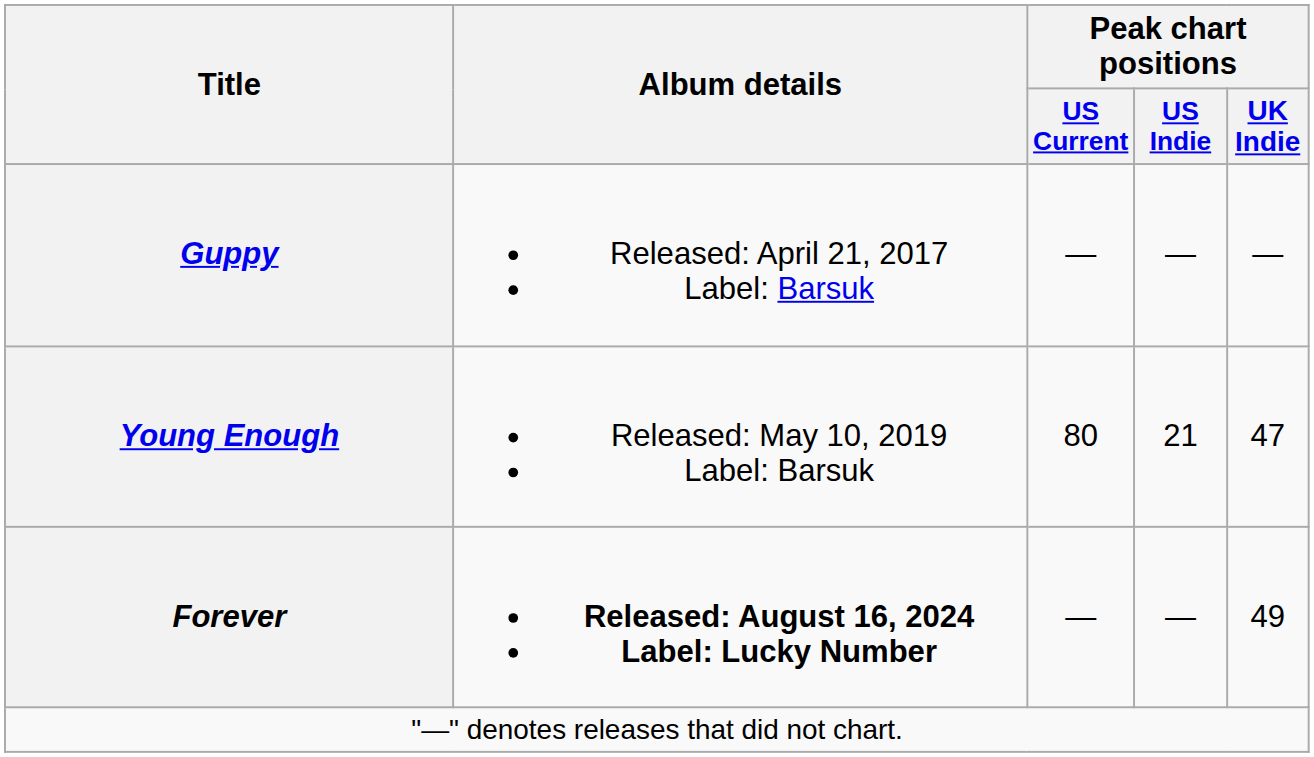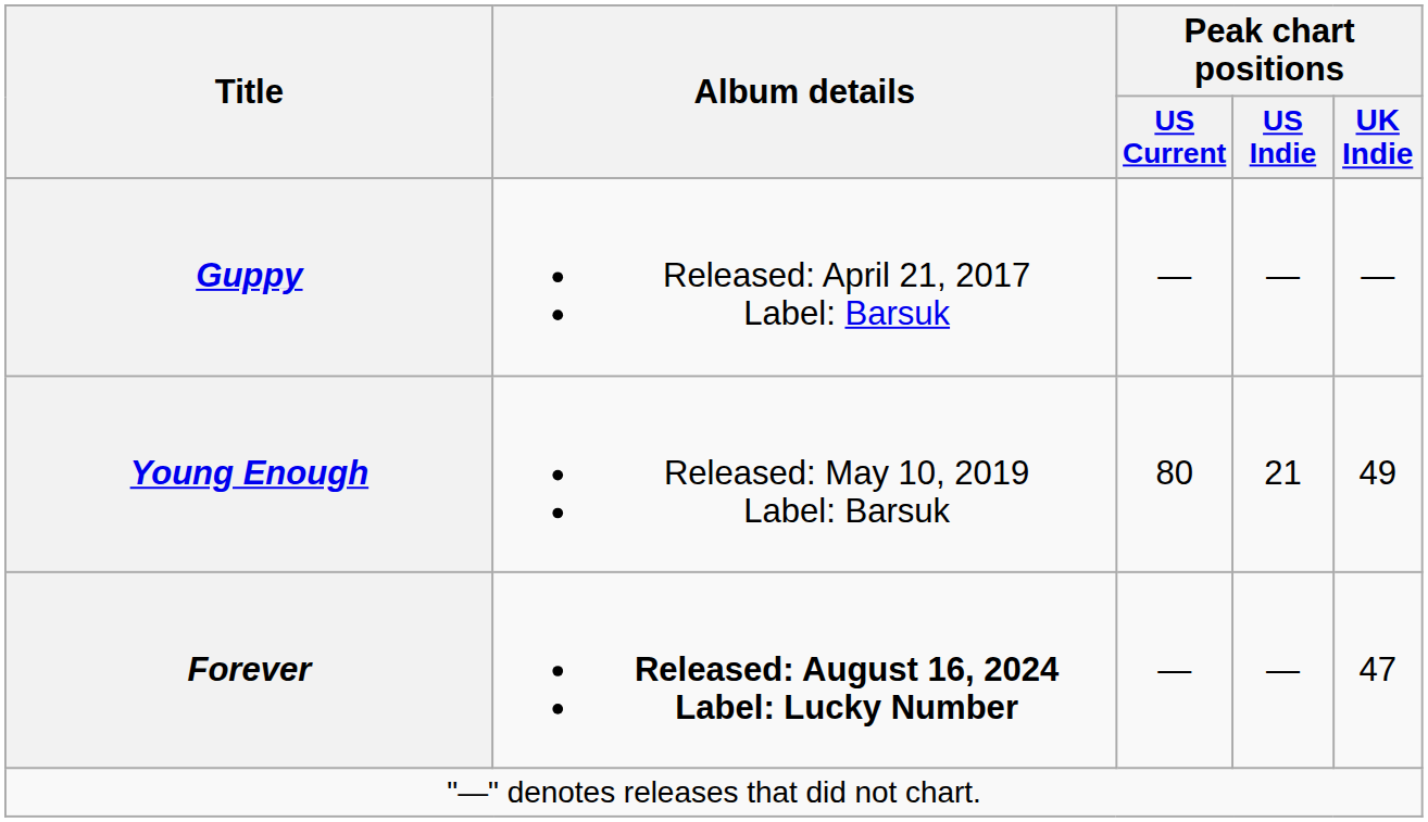 <table class="wikitable plainrowheaders" style="text-align:center;">
 <tr>
 <th scope="col" style="width:14em;" rowspan="2">Title</th>
 <th scope="col" style="width:18em;" rowspan="2">Album details</th>
 <th scope="col" colspan="3">Peak chart positions</th>
 </tr>
 <tr>
 <th scope="col" style="width:3em;font-size:85%;"><a href='#'>US<br>Current</a><br></th>
 <th scope="col" style="width:3em;font-size:85%;"><a href='#'>US Indie</a><br></th>
 <th scope="col" style="width:2.5em;font-size:90%;"><a href='#'>UK<br>Indie</a><br></th>
 </tr>
 <tr>
 <th scope="row"><em><a href='#'>Guppy</a></em></th>
 <td><br><ul><li>Released: April 21, 2017</li><li>Label: <a href='#'>Barsuk</a></li></ul></td>
 <td>—</td>
 <td>—</td>
 <td>—</td>
 </tr>
 <tr>
 <th scope="row"><em><a href='#'>Young Enough</a></em></th>
 <td><br><ul><li>Released: May 10, 2019</li><li>Label: Barsuk</li></ul></td>
 <td>80</td>
 <td>21</td>
-<td>47</td>
+<td>49</td>
 </tr>
 <tr>
 <th scope="row"><em>Forever</em></th>
 <td><strong><br><ul><li>Released: August 16, 2024</li><li>Label: Lucky Number</li></ul></strong></td>
 <td>—</td>
 <td>—</td>
-<td>49</td>
+<td>47</td>
 </tr>
 <tr>
 <td colspan="16" style="font-size:90%">"—" denotes releases that did not chart.</td>
 </tr>
 </table>
